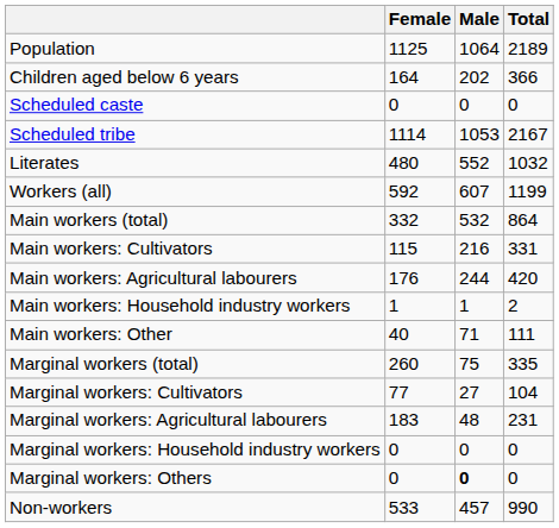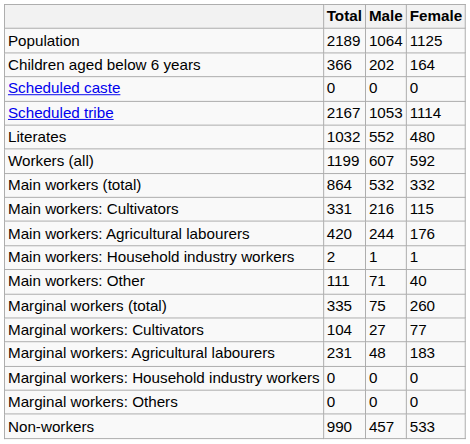 <table class="wikitable sortable">
 <tr>
 <th></th>
+<th>Total</th>
+<th>Male</th>
 <th>Female</th>
-<th>Male</th>
-<th>Total</th>
 </tr>
 <tr>
 <td>Population</td>
+<td>2189</td>
+<td>1064</td>
 <td>1125</td>
-<td>1064</td>
-<td>2189</td>
 </tr>
 <tr>
 <td>Children aged below 6 years</td>
+<td>366</td>
+<td>202</td>
 <td>164</td>
-<td>202</td>
-<td>366</td>
 </tr>
 <tr>
 <td><a href='#'>Scheduled caste</a></td>
 <td>0</td>
 <td>0</td>
 <td>0</td>
 </tr>
 <tr>
 <td><a href='#'>Scheduled tribe</a></td>
+<td>2167</td>
+<td>1053</td>
 <td>1114</td>
-<td>1053</td>
-<td>2167</td>
 </tr>
 <tr>
 <td>Literates</td>
+<td>1032</td>
+<td>552</td>
 <td>480</td>
-<td>552</td>
-<td>1032</td>
 </tr>
 <tr>
 <td>Workers (all)</td>
+<td>1199</td>
+<td>607</td>
 <td>592</td>
-<td>607</td>
-<td>1199</td>
 </tr>
 <tr>
 <td>Main workers (total)</td>
+<td>864</td>
+<td>532</td>
 <td>332</td>
-<td>532</td>
-<td>864</td>
 </tr>
 <tr>
 <td>Main workers: Cultivators</td>
+<td>331</td>
+<td>216</td>
 <td>115</td>
-<td>216</td>
-<td>331</td>
 </tr>
 <tr>
 <td>Main workers: Agricultural labourers</td>
+<td>420</td>
+<td>244</td>
 <td>176</td>
-<td>244</td>
-<td>420</td>
 </tr>
 <tr>
 <td>Main workers: Household industry workers</td>
+<td>2</td>
 <td>1</td>
 <td>1</td>
-<td>2</td>
 </tr>
 <tr>
 <td>Main workers: Other</td>
+<td>111</td>
+<td>71</td>
 <td>40</td>
-<td>71</td>
-<td>111</td>
 </tr>
 <tr>
 <td>Marginal workers (total)</td>
+<td>335</td>
+<td>75</td>
 <td>260</td>
-<td>75</td>
-<td>335</td>
 </tr>
 <tr>
 <td>Marginal workers: Cultivators</td>
+<td>104</td>
+<td>27</td>
 <td>77</td>
-<td>27</td>
-<td>104</td>
 </tr>
 <tr>
 <td>Marginal workers: Agricultural labourers</td>
+<td>231</td>
+<td>48</td>
 <td>183</td>
-<td>48</td>
-<td>231</td>
 </tr>
 <tr>
 <td>Marginal workers: Household industry workers</td>
 <td>0</td>
 <td>0</td>
 <td>0</td>
 </tr>
 <tr>
 <td>Marginal workers: Others</td>
 <td>0</td>
-<td><strong>0</strong></td>
+<td>0</td>
 <td>0</td>
 </tr>
 <tr>
 <td>Non-workers</td>
+<td>990</td>
+<td>457</td>
 <td>533</td>
-<td>457</td>
-<td>990</td>
 </tr>
 </table>
